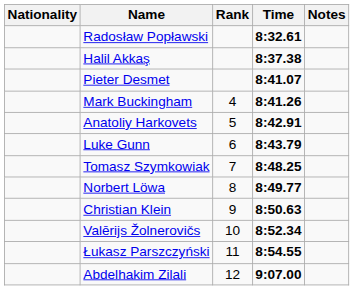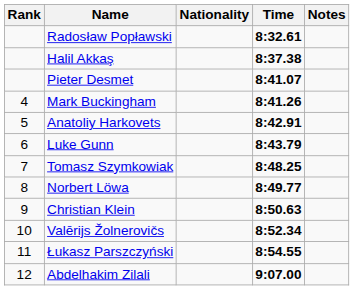 <table class="wikitable sortable" style="text-align:center">
 <tr>
+<th>Rank</th>
+<th>Name</th>
 <th>Nationality</th>
-<th>Name</th>
-<th>Rank</th>
 <th>Time</th>
 <th>Notes</th>
 </tr>
 <tr>
+<td></td>
+<td align=left><a href='#'>Radosław Popławski</a></td>
 <td align=left></td>
-<td align=left><a href='#'>Radosław Popławski</a></td>
-<td></td>
 <td><strong>8:32.61</strong></td>
 <td></td>
 </tr>
 <tr>
+<td></td>
+<td align=left><a href='#'>Halil Akkaş</a></td>
 <td align=left></td>
-<td align=left><a href='#'>Halil Akkaş</a></td>
-<td></td>
 <td><strong>8:37.38</strong></td>
 <td></td>
 </tr>
 <tr>
+<td></td>
+<td align=left><a href='#'>Pieter Desmet</a></td>
 <td align=left></td>
-<td align=left><a href='#'>Pieter Desmet</a></td>
-<td></td>
 <td><strong>8:41.07</strong></td>
 <td></td>
 </tr>
 <tr>
+<td>4</td>
+<td align=left><a href='#'>Mark Buckingham</a></td>
 <td align=left></td>
-<td align=left><a href='#'>Mark Buckingham</a></td>
-<td>4</td>
 <td><strong>8:41.26</strong></td>
 <td></td>
 </tr>
 <tr>
+<td>5</td>
+<td align=left><a href='#'>Anatoliy Harkovets</a></td>
 <td align=left></td>
-<td align=left><a href='#'>Anatoliy Harkovets</a></td>
-<td>5</td>
 <td><strong>8:42.91</strong></td>
 <td></td>
 </tr>
 <tr>
+<td>6</td>
+<td align=left><a href='#'>Luke Gunn</a></td>
 <td align=left></td>
-<td align=left><a href='#'>Luke Gunn</a></td>
-<td>6</td>
 <td><strong>8:43.79</strong></td>
 <td></td>
 </tr>
 <tr>
+<td>7</td>
+<td align=left><a href='#'>Tomasz Szymkowiak</a></td>
 <td align=left></td>
-<td align=left><a href='#'>Tomasz Szymkowiak</a></td>
-<td>7</td>
 <td><strong>8:48.25</strong></td>
 <td></td>
 </tr>
 <tr>
+<td>8</td>
+<td align=left><a href='#'>Norbert Löwa</a></td>
 <td align=left></td>
-<td align=left><a href='#'>Norbert Löwa</a></td>
-<td>8</td>
 <td><strong>8:49.77</strong></td>
 <td></td>
 </tr>
 <tr>
+<td>9</td>
+<td align=left><a href='#'>Christian Klein</a></td>
 <td align=left></td>
-<td align=left><a href='#'>Christian Klein</a></td>
-<td>9</td>
 <td><strong>8:50.63</strong></td>
 <td></td>
 </tr>
 <tr>
+<td>10</td>
+<td align=left><a href='#'>Valērijs Žolnerovičs</a></td>
 <td align=left></td>
-<td align=left><a href='#'>Valērijs Žolnerovičs</a></td>
-<td>10</td>
 <td><strong>8:52.34</strong></td>
 <td></td>
 </tr>
 <tr>
+<td>11</td>
+<td align=left><a href='#'>Łukasz Parszczyński</a></td>
 <td align=left></td>
-<td align=left><a href='#'>Łukasz Parszczyński</a></td>
-<td>11</td>
 <td><strong>8:54.55</strong></td>
 <td></td>
 </tr>
 <tr>
+<td>12</td>
+<td align=left><a href='#'>Abdelhakim Zilali</a></td>
 <td align=left></td>
-<td align=left><a href='#'>Abdelhakim Zilali</a></td>
-<td>12</td>
 <td><strong>9:07.00</strong></td>
 <td></td>
 </tr>
 </table>
